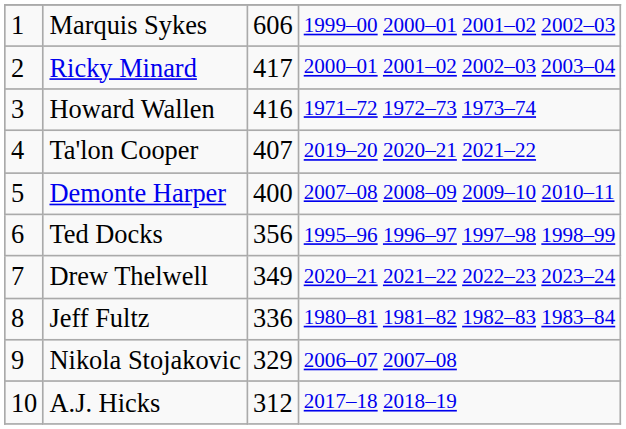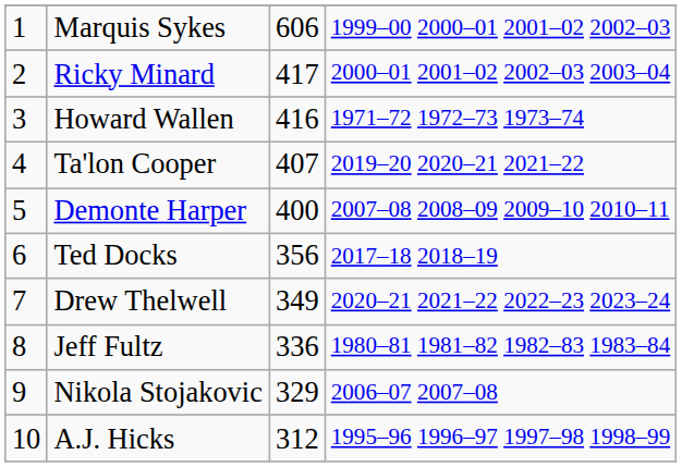 <table class="wikitable">
 <tr>
 </tr>
 <tr>
 <td>1</td>
 <td>Marquis Sykes</td>
 <td>606</td>
 <td style="font-size:80%;"><a href='#'>1999–00</a> <a href='#'>2000–01</a> <a href='#'>2001–02</a> <a href='#'>2002–03</a></td>
 </tr>
 <tr>
 <td>2</td>
 <td><a href='#'>Ricky Minard</a></td>
 <td>417</td>
 <td style="font-size:80%;"><a href='#'>2000–01</a> <a href='#'>2001–02</a> <a href='#'>2002–03</a> <a href='#'>2003–04</a></td>
 </tr>
 <tr>
 <td>3</td>
 <td>Howard Wallen</td>
 <td>416</td>
 <td style="font-size:80%;"><a href='#'>1971–72</a> <a href='#'>1972–73</a> <a href='#'>1973–74</a></td>
 </tr>
 <tr>
 <td>4</td>
 <td>Ta'lon Cooper</td>
 <td>407</td>
 <td style="font-size:80%;"><a href='#'>2019–20</a> <a href='#'>2020–21</a> <a href='#'>2021–22</a></td>
 </tr>
 <tr>
 <td>5</td>
 <td><a href='#'>Demonte Harper</a></td>
 <td>400</td>
 <td style="font-size:80%;"><a href='#'>2007–08</a> <a href='#'>2008–09</a> <a href='#'>2009–10</a> <a href='#'>2010–11</a></td>
 </tr>
 <tr>
 <td>6</td>
 <td>Ted Docks</td>
 <td>356</td>
-<td style="font-size:80%;"><a href='#'>1995–96</a> <a href='#'>1996–97</a> <a href='#'>1997–98</a> <a href='#'>1998–99</a></td>
+<td style="font-size:80%;"><a href='#'>2017–18</a> <a href='#'>2018–19</a></td>
 </tr>
 <tr>
 <td>7</td>
 <td>Drew Thelwell</td>
 <td>349</td>
 <td style="font-size:80%;"><a href='#'>2020–21</a> <a href='#'>2021–22</a> <a href='#'>2022–23</a> <a href='#'>2023–24</a></td>
 </tr>
 <tr>
 <td>8</td>
 <td>Jeff Fultz</td>
 <td>336</td>
 <td style="font-size:80%;"><a href='#'>1980–81</a> <a href='#'>1981–82</a> <a href='#'>1982–83</a> <a href='#'>1983–84</a></td>
 </tr>
 <tr>
 <td>9</td>
 <td>Nikola Stojakovic</td>
 <td>329</td>
 <td style="font-size:80%;"><a href='#'>2006–07</a> <a href='#'>2007–08</a></td>
 </tr>
 <tr>
 <td>10</td>
 <td>A.J. Hicks</td>
 <td>312</td>
-<td style="font-size:80%;"><a href='#'>2017–18</a> <a href='#'>2018–19</a></td>
+<td style="font-size:80%;"><a href='#'>1995–96</a> <a href='#'>1996–97</a> <a href='#'>1997–98</a> <a href='#'>1998–99</a></td>
 </tr>
 </table>
